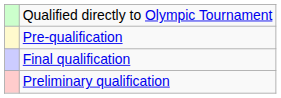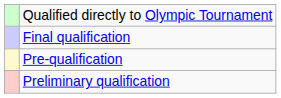 <table class="wikitable">
 <tr>
 <td width=10px bgcolor="#ccffcc"></td>
 <td>Qualified directly to <a href='#'>Olympic Tournament</a></td>
 </tr>
 <tr>
+<td width=10px bgcolor="#ccccff"></td>
+<td><a href='#'>Final qualification</a></td>
+</tr>
+<tr>
 <td width=10px bgcolor="#fffacd"></td>
 <td><a href='#'>Pre-qualification</a></td>
-</tr>
-<tr>
-<td width=10px bgcolor="#ccccff"></td>
-<td><a href='#'>Final qualification</a></td>
 </tr>
 <tr>
 <td width=10px bgcolor="#ffcccc"></td>
 <td><a href='#'>Preliminary qualification</a></td>
 </tr>
 </table>
